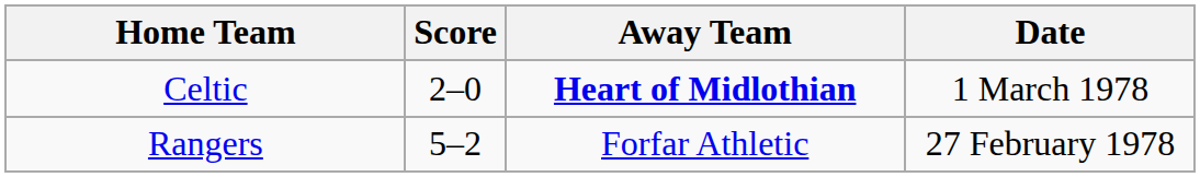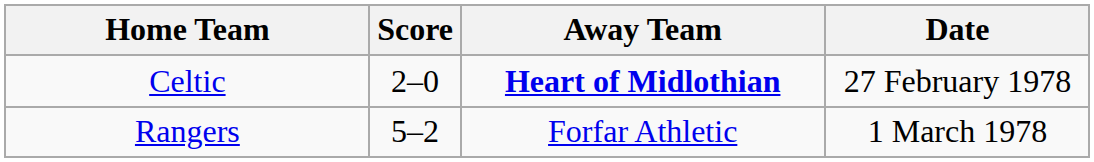 <table class="wikitable" style="text-align:center;">
 <tr>
 <th width=175>Home Team</th>
 <th width=20>Score</th>
 <th width=175>Away Team</th>
 <th width= 125>Date</th>
 </tr>
 <tr>
 <td><a href='#'>Celtic</a></td>
 <td>2–0</td>
 <td><strong><a href='#'>Heart of Midlothian</a></strong></td>
-<td>1 March 1978</td>
+<td>27 February 1978</td>
 </tr>
 <tr>
 <td><a href='#'>Rangers</a></td>
 <td>5–2</td>
 <td><a href='#'>Forfar Athletic</a></td>
-<td>27 February 1978</td>
+<td>1 March 1978</td>
 </tr>
 <tr>
 </tr>
 </table>
